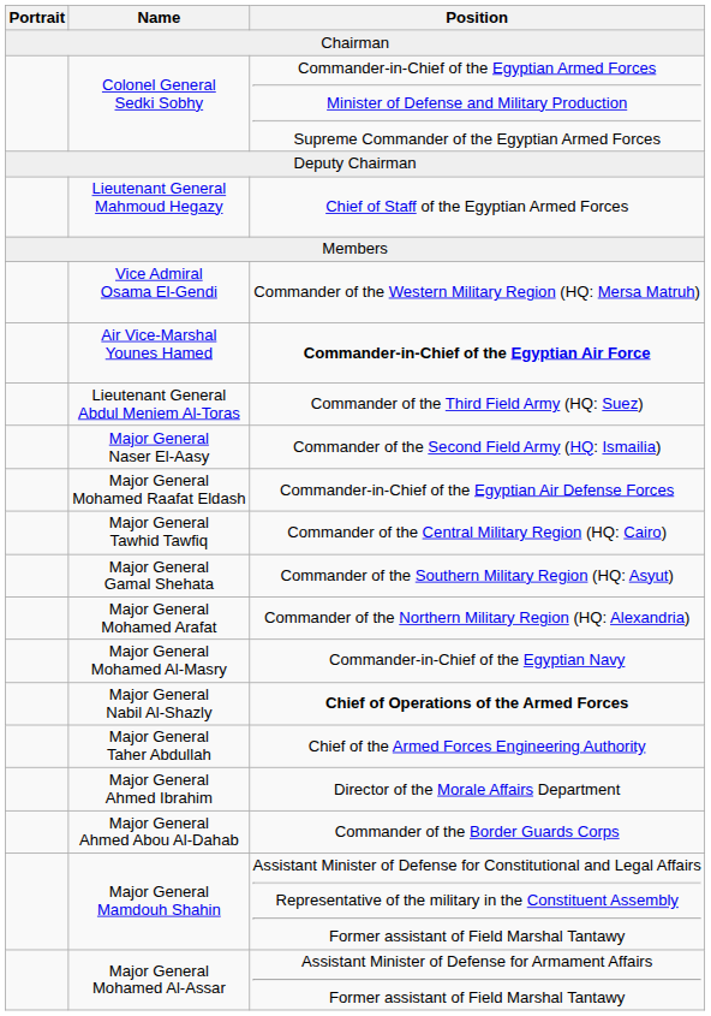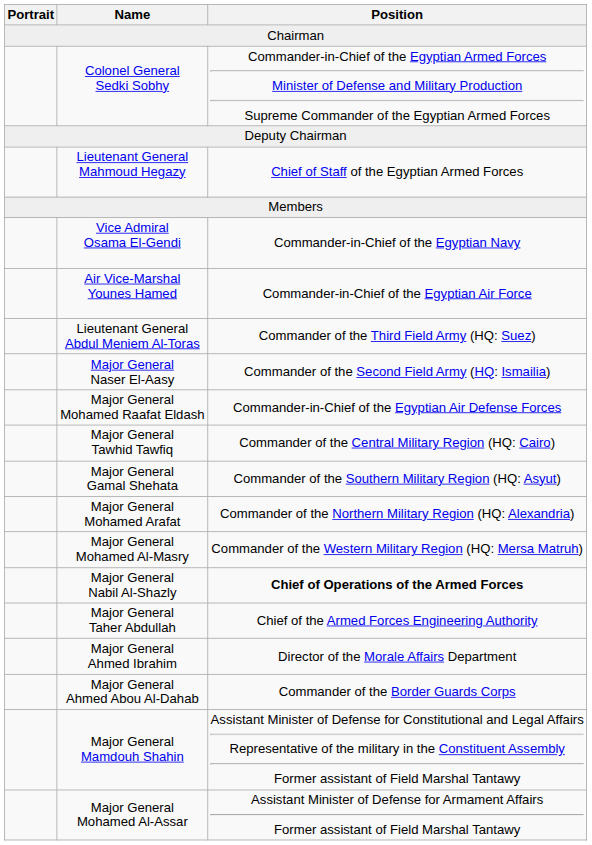 <table class="wikitable" style="text-align:center">
 <tr>
 <th>Portrait</th>
 <th>Name<br></th>
 <th>Position</th>
 </tr>
 <tr style="background:#efefef;">
 <td colspan=3>Chairman</td>
 </tr>
 <tr>
 <td></td>
 <td><a href='#'>Colonel General</a><br><a href='#'>Sedki Sobhy</a><br><br></td>
 <td>Commander-in-Chief of the <a href='#'>Egyptian Armed Forces</a><hr><a href='#'>Minister of Defense and Military Production</a><hr>Supreme Commander of the Egyptian Armed Forces</td>
 </tr>
 <tr style="background:#efefef;">
 <td colspan=3>Deputy Chairman</td>
 </tr>
 <tr>
 <td></td>
 <td><a href='#'>Lieutenant General</a><br><a href='#'>Mahmoud Hegazy</a><br><br></td>
 <td><a href='#'>Chief of Staff</a> of the Egyptian Armed Forces</td>
 </tr>
 <tr style="background:#efefef;">
 <td colspan=3>Members</td>
 </tr>
 <tr>
 <td></td>
 <td><a href='#'>Vice Admiral</a><br><a href='#'>Osama El-Gendi</a><br><br></td>
-<td>Commander of the <a href='#'>Western Military Region</a> (HQ: <a href='#'>Mersa Matruh</a>)</td>
+<td>Commander-in-Chief of the <a href='#'>Egyptian Navy</a></td>
 </tr>
 <tr>
 <td></td>
 <td><a href='#'>Air Vice-Marshal</a><br><a href='#'>Younes Hamed</a><br><br></td>
-<td><strong>Commander-in-Chief of the <a href='#'>Egyptian Air Force</a></strong></td>
+<td>Commander-in-Chief of the <a href='#'>Egyptian Air Force</a></td>
 </tr>
 <tr>
 <td></td>
 <td>Lieutenant General<br><a href='#'>Abdul Meniem Al-Toras</a><br></td>
 <td>Commander of the <a href='#'>Third Field Army</a> (HQ: <a href='#'>Suez</a>)</td>
 </tr>
 <tr>
 <td></td>
 <td><a href='#'>Major General</a><br>Naser El-Aasy<br></td>
 <td>Commander of the <a href='#'>Second Field Army</a> (<a href='#'>HQ</a>: <a href='#'>Ismailia</a>)</td>
 </tr>
 <tr>
 <td></td>
 <td>Major General<br>Mohamed Raafat Eldash<br></td>
 <td>Commander-in-Chief of the <a href='#'>Egyptian Air Defense Forces</a></td>
 </tr>
 <tr>
 <td></td>
 <td>Major General<br>Tawhid Tawfiq<br></td>
 <td>Commander of the <a href='#'>Central Military Region</a> (HQ: <a href='#'>Cairo</a>)</td>
 </tr>
 <tr>
 <td></td>
 <td>Major General<br>Gamal Shehata<br></td>
 <td>Commander of the <a href='#'>Southern Military Region</a> (HQ: <a href='#'>Asyut</a>)</td>
 </tr>
 <tr>
 <td></td>
 <td>Major General<br>Mohamed Arafat<br></td>
 <td>Commander of the <a href='#'>Northern Military Region</a> (HQ: <a href='#'>Alexandria</a>)</td>
 </tr>
 <tr>
 <td></td>
 <td>Major General<br>Mohamed Al-Masry<br></td>
-<td>Commander-in-Chief of the <a href='#'>Egyptian Navy</a></td>
+<td>Commander of the <a href='#'>Western Military Region</a> (HQ: <a href='#'>Mersa Matruh</a>)</td>
 </tr>
 <tr>
 <td></td>
 <td>Major General<br>Nabil Al-Shazly<br></td>
 <td><strong>Chief of Operations of the Armed Forces</strong></td>
 </tr>
 <tr>
 <td></td>
 <td>Major General<br>Taher Abdullah<br></td>
 <td>Chief of the <a href='#'>Armed Forces Engineering Authority</a></td>
 </tr>
 <tr>
 <td></td>
 <td>Major General<br>Ahmed Ibrahim<br></td>
 <td>Director of the <a href='#'>Morale Affairs</a> Department</td>
 </tr>
 <tr>
 <td></td>
 <td>Major General<br>Ahmed Abou Al-Dahab<br></td>
 <td>Commander of the <a href='#'>Border Guards Corps</a></td>
 </tr>
 <tr>
 <td></td>
 <td>Major General<br><a href='#'>Mamdouh Shahin</a><br></td>
 <td>Assistant Minister of Defense for Constitutional and Legal Affairs<hr>Representative of the military in the <a href='#'>Constituent Assembly</a><hr>Former assistant of Field Marshal Tantawy</td>
 </tr>
 <tr>
 <td></td>
 <td>Major General<br>Mohamed Al-Assar<br></td>
 <td>Assistant Minister of Defense for Armament Affairs<hr>Former assistant of Field Marshal Tantawy</td>
 </tr>
 </table>
